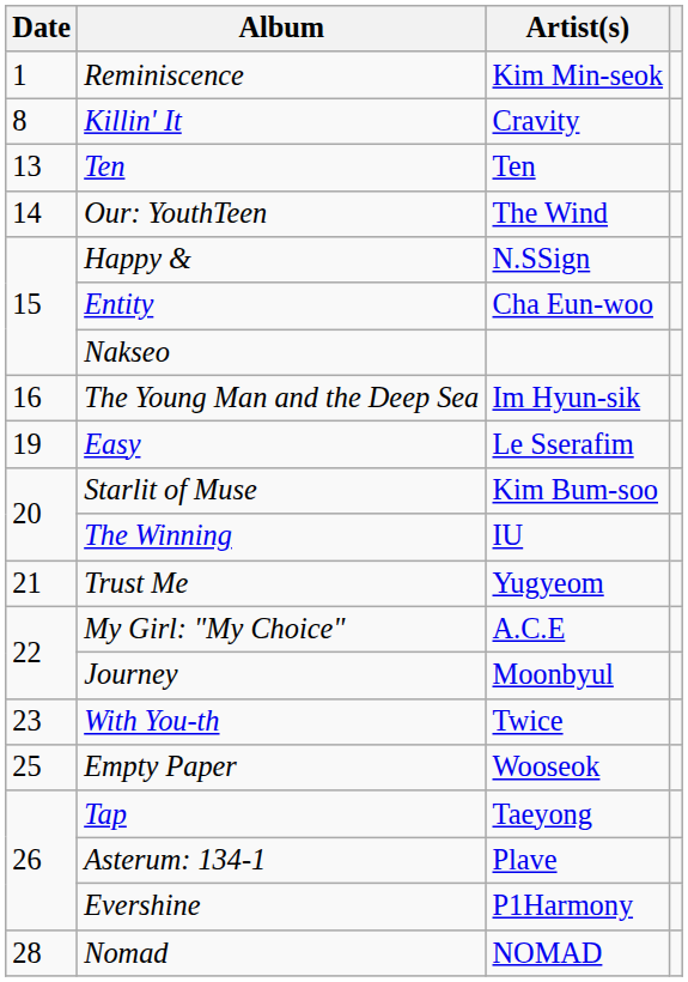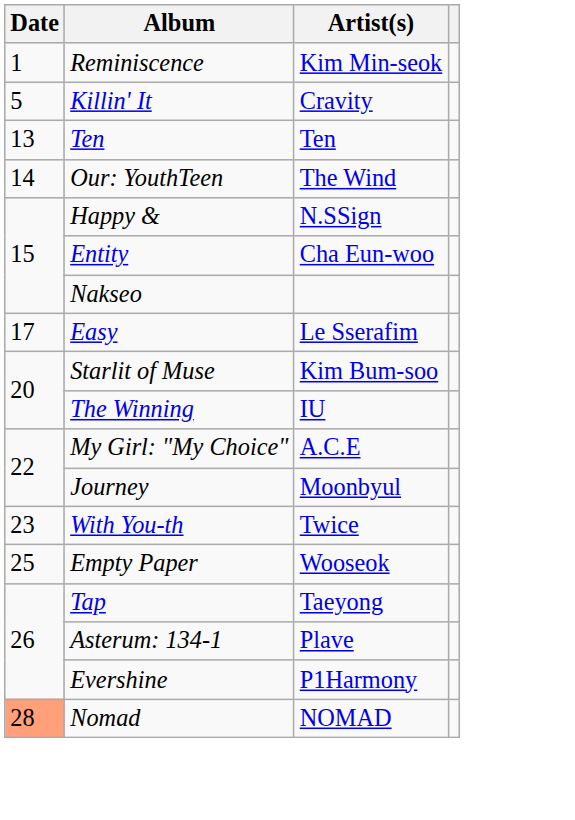 <table class="wikitable">
 <tr>
 <th>Date</th>
 <th>Album</th>
 <th>Artist(s)</th>
 <th></th>
 </tr>
 <tr>
 <td>1</td>
 <td><em>Reminiscence</em></td>
 <td><a href='#'>Kim Min-seok</a></td>
 <td></td>
 </tr>
 <tr>
-<td>8</td>
+<td>5</td>
 <td><em><a href='#'>Killin' It</a></em></td>
 <td><a href='#'>Cravity</a></td>
 <td></td>
 </tr>
 <tr>
 <td>13</td>
 <td><em><a href='#'>Ten</a></em></td>
 <td><a href='#'>Ten</a></td>
 <td></td>
 </tr>
 <tr>
 <td>14</td>
 <td><em>Our: YouthTeen</em></td>
 <td><a href='#'>The Wind</a></td>
 <td></td>
 </tr>
 <tr>
 <td rowspan="3">15</td>
 <td><em>Happy &</em></td>
 <td><a href='#'>N.SSign</a></td>
 <td></td>
 </tr>
 <tr>
 <td><em><a href='#'>Entity</a></em></td>
 <td><a href='#'>Cha Eun-woo</a></td>
 <td></td>
 </tr>
 <tr>
 <td><em>Nakseo</em></td>
 <td></td>
 <td></td>
 </tr>
 <tr>
-<td>16</td>
-<td><em>The Young Man and the Deep Sea</em></td>
-<td><a href='#'>Im Hyun-sik</a></td>
-<td></td>
-</tr>
-<tr>
-<td>19</td>
+<td>17</td>
 <td><em><a href='#'>Easy</a></em></td>
 <td><a href='#'>Le Sserafim</a></td>
 <td></td>
 </tr>
 <tr>
 <td rowspan="2">20</td>
 <td><em>Starlit of Muse</em></td>
 <td><a href='#'>Kim Bum-soo</a></td>
 <td></td>
 </tr>
 <tr>
 <td><em><a href='#'>The Winning</a></em></td>
 <td><a href='#'>IU</a></td>
-<td></td>
-</tr>
-<tr>
-<td>21</td>
-<td><em>Trust Me</em></td>
-<td><a href='#'>Yugyeom</a></td>
 <td></td>
 </tr>
 <tr>
 <td rowspan="2">22</td>
 <td><em>My Girl: "My Choice"</em></td>
 <td><a href='#'>A.C.E</a></td>
 <td></td>
 </tr>
 <tr>
 <td><em>Journey</em></td>
 <td><a href='#'>Moonbyul</a></td>
 <td></td>
 </tr>
 <tr>
 <td>23</td>
 <td><em><a href='#'>With You-th</a></em></td>
 <td><a href='#'>Twice</a></td>
 <td></td>
 </tr>
 <tr>
 <td>25</td>
 <td><em>Empty Paper</em></td>
 <td><a href='#'>Wooseok</a></td>
 <td></td>
 </tr>
 <tr>
 <td rowspan="3">26</td>
 <td><em><a href='#'>Tap</a></em></td>
 <td><a href='#'>Taeyong</a></td>
 <td></td>
 </tr>
 <tr>
 <td><em>Asterum: 134-1</em></td>
 <td><a href='#'>Plave</a></td>
 <td></td>
 </tr>
 <tr>
 <td><em>Evershine</em></td>
 <td><a href='#'>P1Harmony</a></td>
 <td></td>
 </tr>
 <tr>
-<td>28</td>
+<td style="background: lightsalmon;">28</td>
 <td><em>Nomad</em></td>
 <td><a href='#'>NOMAD</a></td>
 <td></td>
 </tr>
 </table>
